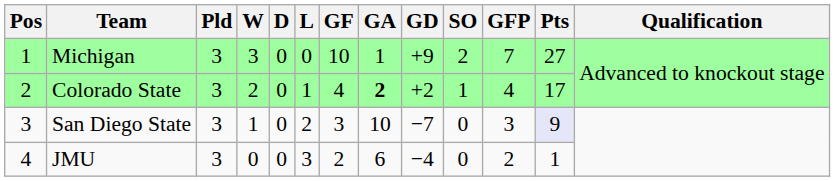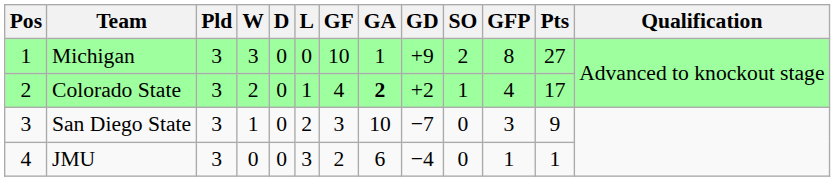 <table class="wikitable" style="text-align:center">
 <tr>
 <th>Pos</th>
 <th>Team</th>
 <th>Pld</th>
 <th>W</th>
 <th>D</th>
 <th>L</th>
 <th>GF</th>
 <th>GA</th>
 <th>GD</th>
 <th>SO</th>
 <th>GFP</th>
 <th>Pts</th>
 <th>Qualification</th>
 </tr>
 <tr bgcolor="#9eff9e">
 <td>1</td>
 <td style="text-align:left">Michigan</td>
 <td>3</td>
 <td>3</td>
 <td>0</td>
 <td>0</td>
 <td>10</td>
 <td>1</td>
 <td>+9</td>
 <td>2</td>
-<td>7</td>
+<td>8</td>
 <td>27</td>
 <td rowspan="2">Advanced to knockout stage</td>
 </tr>
 <tr bgcolor="#9eff9e">
 <td>2</td>
 <td style="text-align:left">Colorado State</td>
 <td>3</td>
 <td>2</td>
 <td>0</td>
 <td>1</td>
 <td>4</td>
 <td><strong>2</strong></td>
 <td>+2</td>
 <td>1</td>
 <td>4</td>
 <td>17</td>
 </tr>
 <tr>
 <td>3</td>
 <td style="text-align:left">San Diego State</td>
 <td>3</td>
 <td>1</td>
 <td>0</td>
 <td>2</td>
 <td>3</td>
 <td>10</td>
 <td>−7</td>
 <td>0</td>
 <td>3</td>
-<td style="background: lavender;">9</td>
+<td>9</td>
 <td rowspan="2"></td>
 </tr>
 <tr>
 <td>4</td>
 <td style="text-align:left">JMU</td>
 <td>3</td>
 <td>0</td>
 <td>0</td>
 <td>3</td>
 <td>2</td>
 <td>6</td>
 <td>−4</td>
 <td>0</td>
-<td>2</td>
+<td>1</td>
 <td>1</td>
 </tr>
 </table>
